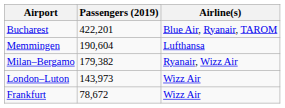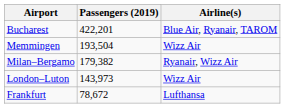 <table class="wikitable sortable">
 <tr>
 <th>Airport</th>
 <th>Passengers (2019)</th>
 <th>Airline(s)</th>
 </tr>
 <tr>
 <td> <a href='#'>Bucharest</a></td>
 <td>422,201</td>
 <td><a href='#'>Blue Air</a>, <a href='#'>Ryanair</a>, <a href='#'>TAROM</a></td>
 </tr>
 <tr>
 <td> <a href='#'>Memmingen</a></td>
-<td>190,604</td>
-<td><a href='#'>Lufthansa</a></td>
+<td>193,504</td>
+<td><a href='#'>Wizz Air</a></td>
 </tr>
 <tr>
 <td> <a href='#'>Milan–Bergamo</a></td>
 <td>179,382</td>
 <td><a href='#'>Ryanair</a>, <a href='#'>Wizz Air</a></td>
 </tr>
 <tr>
 <td> <a href='#'>London–Luton</a></td>
 <td>143,973</td>
 <td><a href='#'>Wizz Air</a></td>
 </tr>
 <tr>
 <td> <a href='#'>Frankfurt</a></td>
 <td>78,672</td>
-<td><a href='#'>Wizz Air</a></td>
+<td><a href='#'>Lufthansa</a></td>
 </tr>
 </table>
